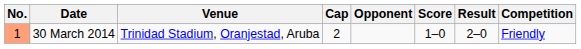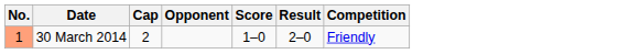 <table class="wikitable sortable">
 <tr>
 <th scope="col">No.</th>
 <th scope="col">Date</th>
-<th scope="col">Venue</th>
 <th scope="col">Cap</th>
 <th scope="col">Opponent</th>
 <th scope="col">Score</th>
 <th scope="col">Result</th>
 <th scope="col">Competition</th>
 </tr>
 <tr>
 <td align="center" style="background: lightsalmon;">1</td>
 <td>30 March 2014</td>
-<td><a href='#'>Trinidad Stadium</a>, <a href='#'>Oranjestad</a>, Aruba</td>
 <td align="center">2</td>
 <td></td>
 <td align="center">1–0</td>
 <td align="center">2–0</td>
 <td><a href='#'>Friendly</a></td>
 </tr>
 </table>
